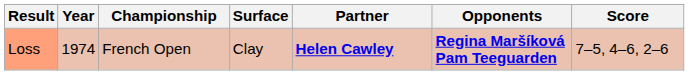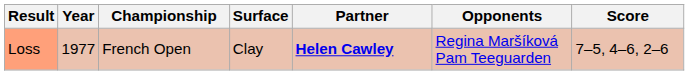 <table class="sortable wikitable">
 <tr>
 <th>Result</th>
 <th>Year</th>
 <th style="width:130px">Championship</th>
 <th style="width:50px">Surface</th>
 <th style="width:140px">Partner</th>
 <th style="width:140px">Opponents</th>
 <th style="width:110px" class="unsortable">Score</th>
 </tr>
 <tr style="background:#ebc2af;">
 <td style="background:#ffa07a;">Loss</td>
-<td>1974</td>
+<td>1977</td>
 <td>French Open</td>
 <td>Clay</td>
 <td><strong> <a href='#'>Helen Cawley</a></strong></td>
-<td><strong> <a href='#'>Regina Maršíková</a> <br>  <a href='#'>Pam Teeguarden</a></strong></td>
+<td> <a href='#'>Regina Maršíková</a> <br>  <a href='#'>Pam Teeguarden</a></td>
 <td>7–5, 4–6, 2–6</td>
 </tr>
 </table>
